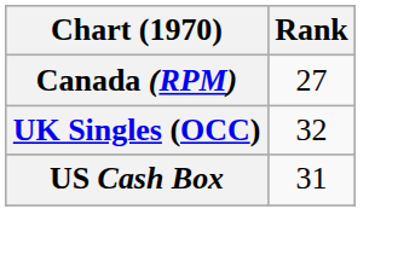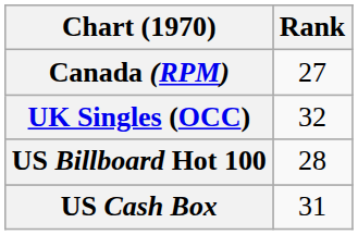 <table class="wikitable sortable plainrowheaders" style="text-align:center">
 <tr>
 <th>Chart (1970)</th>
 <th>Rank</th>
 </tr>
 <tr>
 <th scope="row">Canada <em>(<a href='#'>RPM</a>)</em></th>
 <td>27</td>
 </tr>
 <tr>
 <th scope="row"><a href='#'>UK Singles</a> (<a href='#'>OCC</a>)</th>
 <td>32</td>
 </tr>
 <tr>
+<th scope="row">US <em>Billboard</em> Hot 100</th>
+<td>28</td>
+</tr>
+<tr>
 <th scope="row">US <em>Cash Box</em></th>
 <td>31</td>
 </tr>
 </table>
